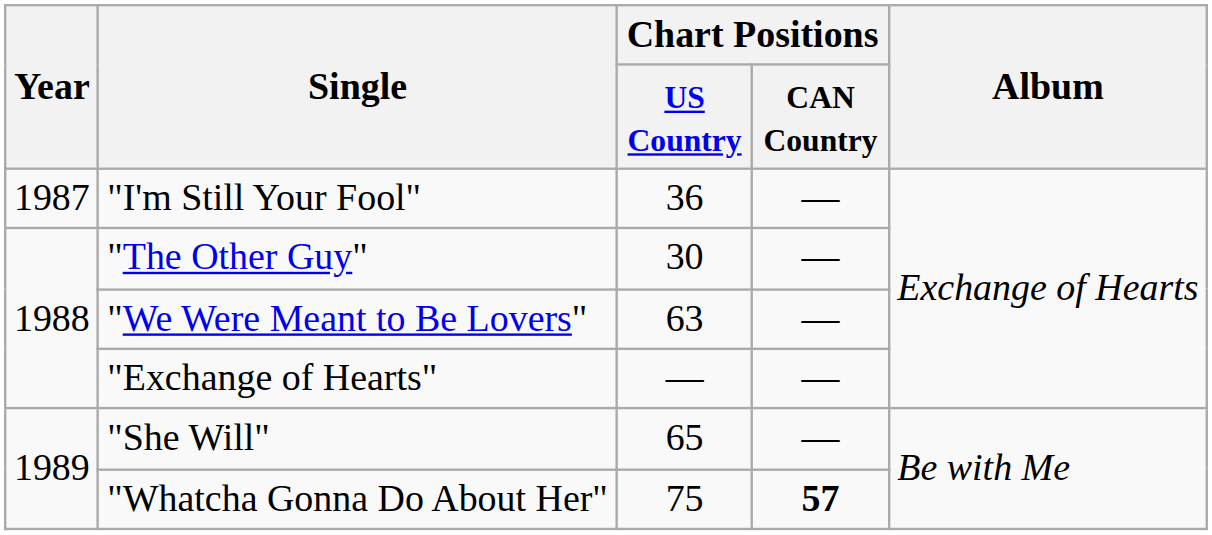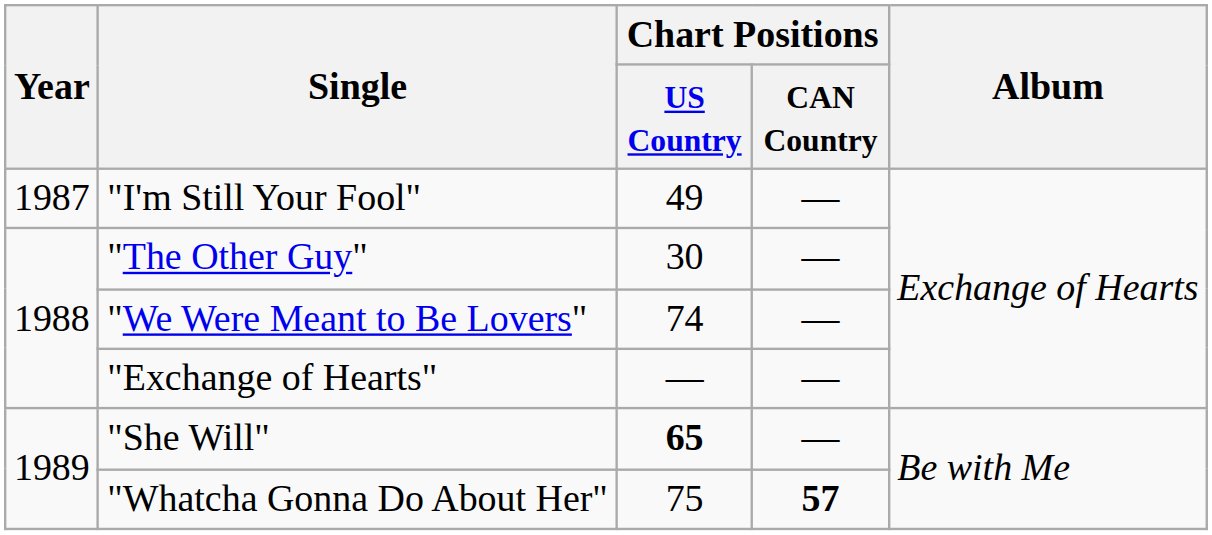 <table class="wikitable">
 <tr>
 <th rowspan="2">Year</th>
 <th rowspan="2">Single</th>
 <th colspan="2">Chart Positions</th>
 <th rowspan="2">Album</th>
 </tr>
 <tr>
 <th width="50"><small><a href='#'>US Country</a></small></th>
 <th width="50"><small>CAN Country</small></th>
 </tr>
 <tr>
 <td rowspan="1">1987</td>
 <td>"I'm Still Your Fool"</td>
-<td align="center">36</td>
+<td align="center">49</td>
 <td align="center">—</td>
 <td rowspan="4"><em>Exchange of Hearts</em></td>
 </tr>
 <tr>
 <td rowspan="3">1988</td>
 <td>"<a href='#'>The Other Guy</a>"</td>
 <td align="center">30</td>
 <td align="center">—</td>
 </tr>
 <tr>
 <td>"<a href='#'>We Were Meant to Be Lovers</a>"</td>
-<td align="center">63</td>
+<td align="center">74</td>
 <td align="center">—</td>
 </tr>
 <tr>
 <td>"Exchange of Hearts"</td>
 <td align="center">—</td>
 <td align="center">—</td>
 </tr>
 <tr>
 <td rowspan="2">1989</td>
 <td>"She Will"</td>
-<td align="center">65</td>
+<td align="center"><strong>65</strong></td>
 <td align="center">—</td>
 <td rowspan="2"><em>Be with Me</em></td>
 </tr>
 <tr>
 <td>"Whatcha Gonna Do About Her"</td>
 <td align="center">75</td>
 <td align="center"><strong>57</strong></td>
 </tr>
 </table>
